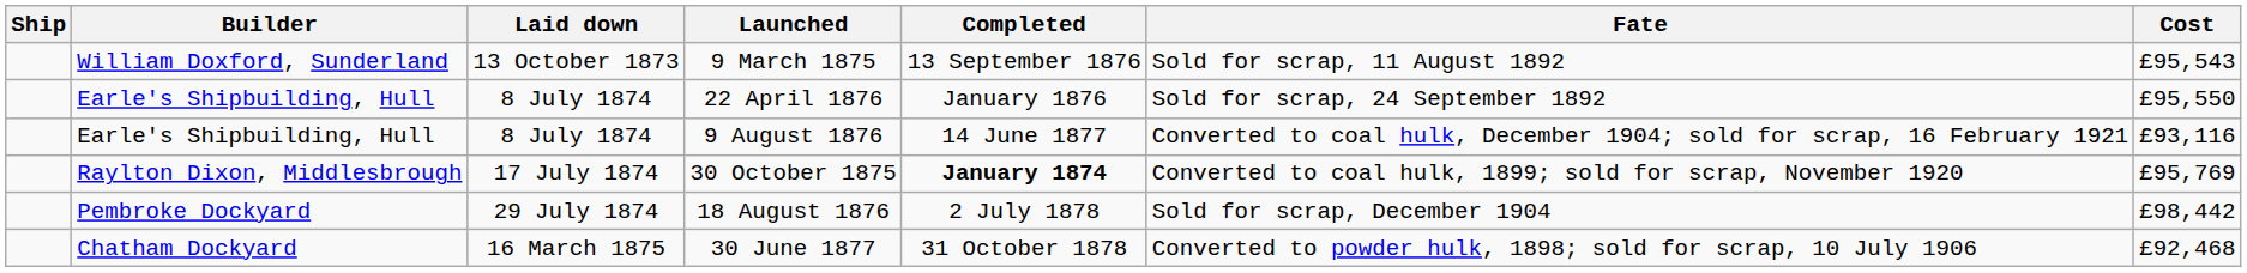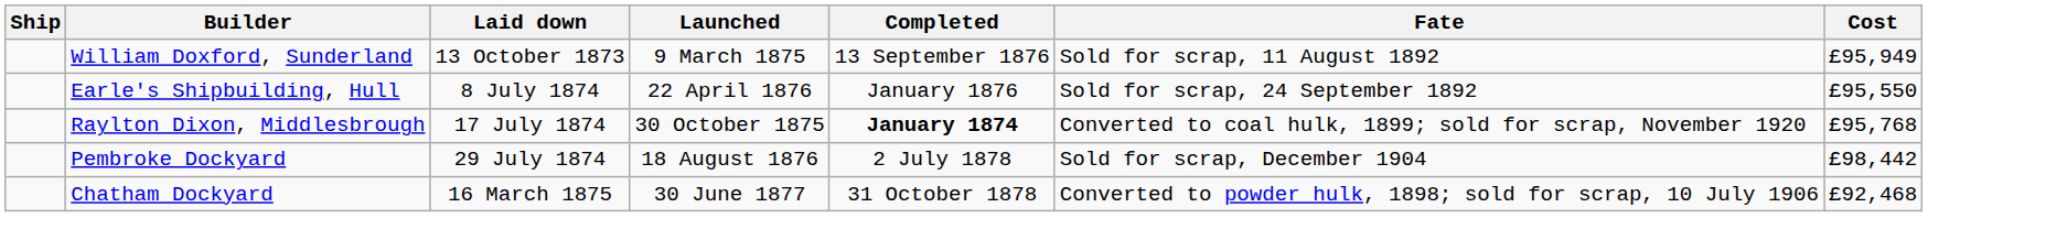 <table class="wikitable">
 <tr>
 <th>Ship</th>
 <th>Builder</th>
 <th>Laid down</th>
 <th>Launched</th>
 <th>Completed</th>
 <th>Fate</th>
 <th>Cost</th>
 </tr>
 <tr>
 <td></td>
 <td><a href='#'>William Doxford</a>, <a href='#'>Sunderland</a></td>
 <td align=center>13 October 1873</td>
 <td align=center>9 March 1875</td>
 <td align=center>13 September 1876</td>
 <td>Sold for scrap, 11 August 1892</td>
-<td>£95,543</td>
+<td>£95,949</td>
 </tr>
 <tr>
 <td></td>
 <td><a href='#'>Earle's Shipbuilding</a>, <a href='#'>Hull</a></td>
 <td align=center>8 July 1874</td>
 <td align=center>22 April 1876</td>
 <td align=center>January 1876</td>
 <td>Sold for scrap, 24 September 1892</td>
 <td>£95,550</td>
 </tr>
 <tr>
 <td></td>
-<td>Earle's Shipbuilding, Hull</td>
-<td align=center>8 July 1874</td>
-<td align=center>9 August 1876</td>
-<td align=center>14 June 1877</td>
-<td>Converted to coal <a href='#'>hulk</a>, December 1904; sold for scrap, 16 February 1921</td>
-<td>£93,116</td>
-</tr>
-<tr>
-<td></td>
 <td><a href='#'>Raylton Dixon</a>, <a href='#'>Middlesbrough</a></td>
 <td align=center>17 July 1874</td>
 <td align=center>30 October 1875</td>
 <td align=center><strong>January 1874</strong></td>
 <td>Converted to coal hulk, 1899; sold for scrap, November 1920</td>
-<td>£95,769</td>
+<td>£95,768</td>
 </tr>
 <tr>
 <td></td>
 <td><a href='#'>Pembroke Dockyard</a></td>
 <td align=center>29 July 1874</td>
 <td align=center>18 August 1876</td>
 <td align=center>2 July 1878</td>
 <td>Sold for scrap, December 1904</td>
 <td>£98,442</td>
 </tr>
 <tr>
 <td></td>
 <td><a href='#'>Chatham Dockyard</a></td>
 <td align=center>16 March 1875</td>
 <td align=center>30 June 1877</td>
 <td align=center>31 October 1878</td>
 <td>Converted to <a href='#'>powder hulk</a>, 1898; sold for scrap, 10 July 1906</td>
 <td>£92,468</td>
 </tr>
 </table>
